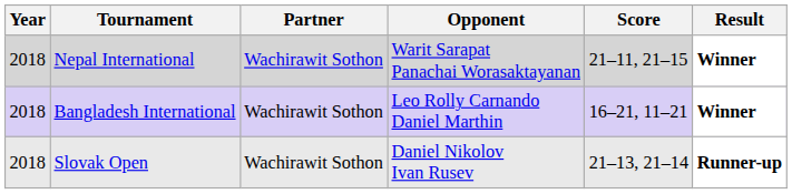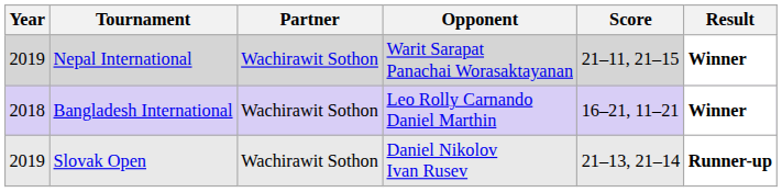 <table class="sortable wikitable" style="font-size: 90%;">
 <tr>
 <th>Year</th>
 <th>Tournament</th>
 <th>Partner</th>
 <th>Opponent</th>
 <th>Score</th>
 <th>Result</th>
 </tr>
 <tr style="background:#D5D5D5">
-<td align="center">2018</td>
+<td align="center">2019</td>
 <td align="left"><a href='#'>Nepal International</a></td>
 <td align="left"> <a href='#'>Wachirawit Sothon</a></td>
 <td align="left"> <a href='#'>Warit Sarapat</a><br> <a href='#'>Panachai Worasaktayanan</a></td>
 <td align="left">21–11, 21–15</td>
 <td style="text-align:left; background:white"> <strong>Winner</strong></td>
 </tr>
 <tr style="background:#D8CEF6">
 <td align="center">2018</td>
 <td align="left"><a href='#'>Bangladesh International</a></td>
 <td align="left"> Wachirawit Sothon</td>
 <td align="left"> <a href='#'>Leo Rolly Carnando</a><br> <a href='#'>Daniel Marthin</a></td>
 <td align="left">16–21, 11–21</td>
 <td style="text-align:left; background:white"> <strong>Winner</strong></td>
 </tr>
 <tr style="background:#E9E9E9">
-<td align="center">2018</td>
+<td align="center">2019</td>
 <td align="left"><a href='#'>Slovak Open</a></td>
 <td align="left"> Wachirawit Sothon</td>
 <td align="left"> <a href='#'>Daniel Nikolov</a><br> <a href='#'>Ivan Rusev</a></td>
 <td align="left">21–13, 21–14</td>
 <td style="text-align:left; background:white"> <strong>Runner-up</strong></td>
 </tr>
 </table>
